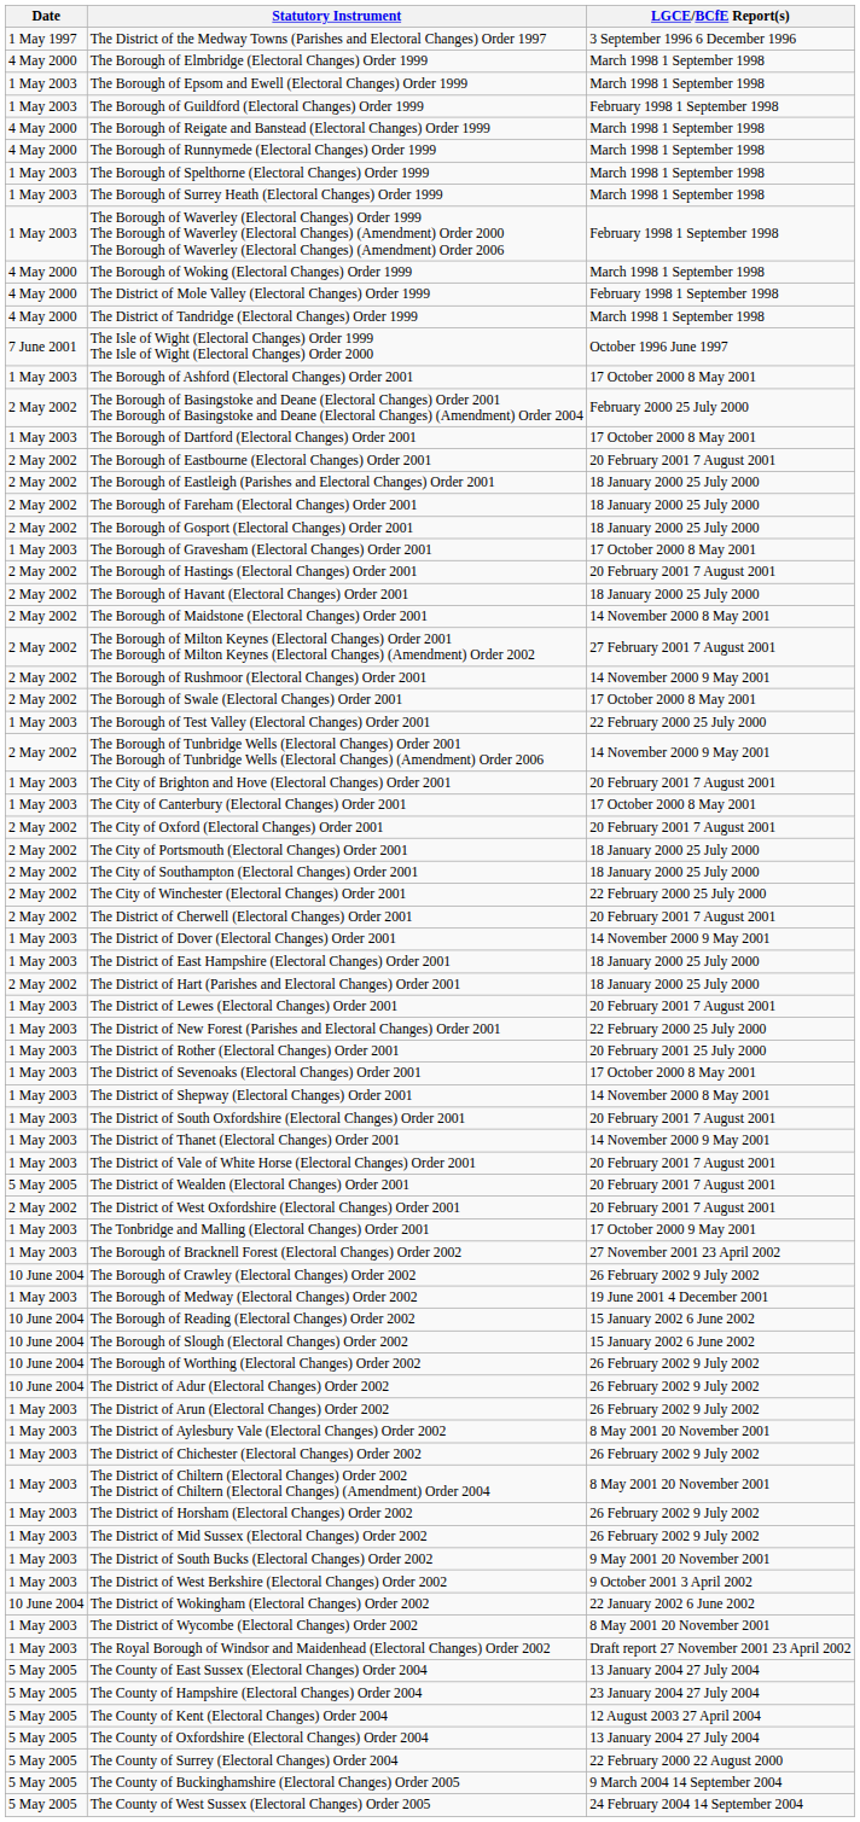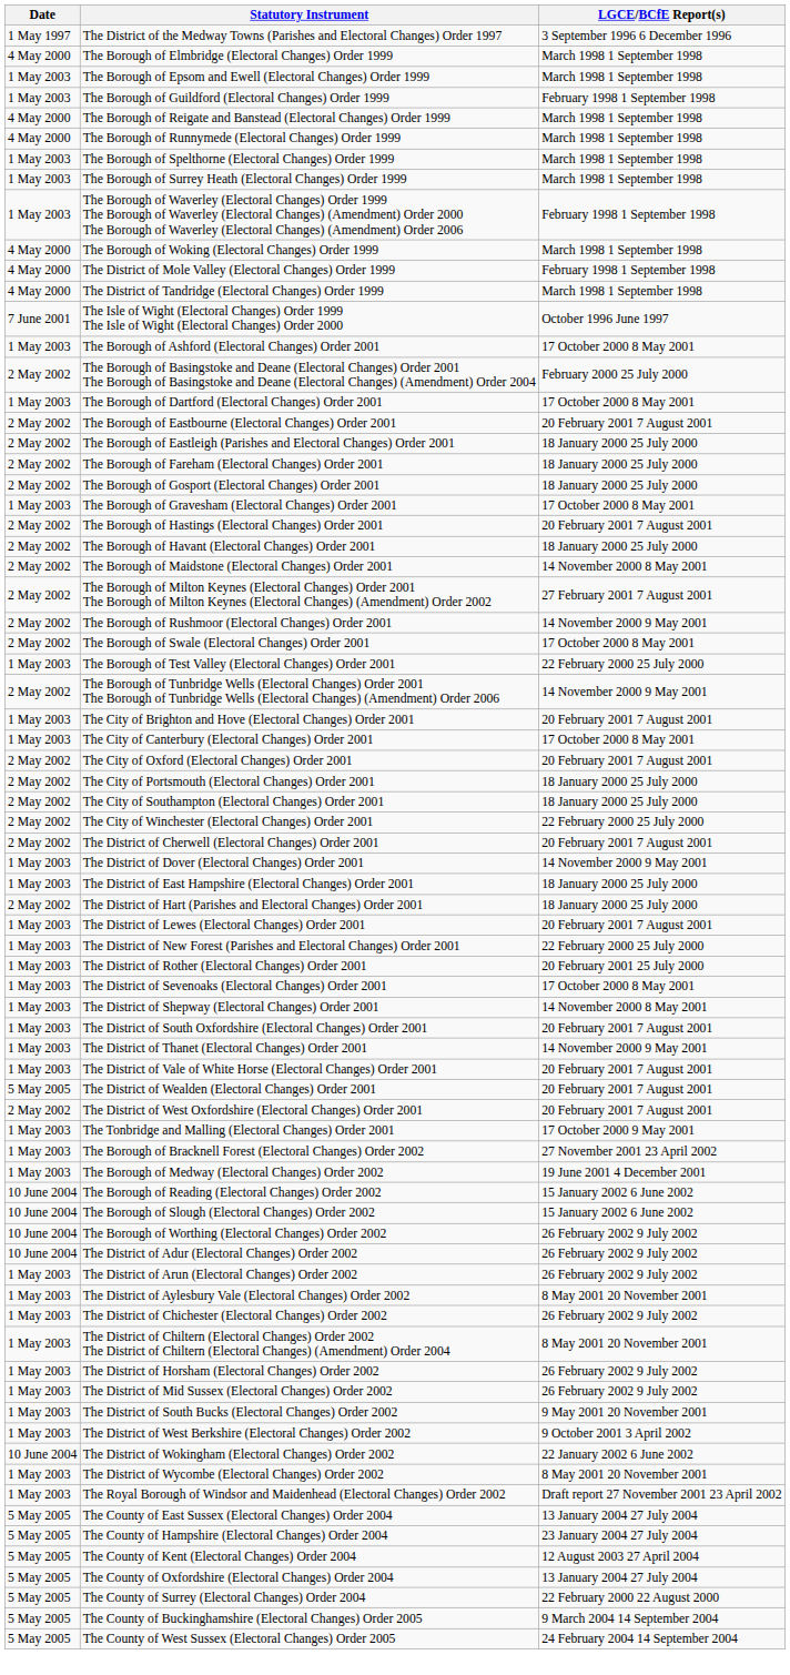 <table class="wikitable sortable">
 <tr>
 <th>Date</th>
 <th><a href='#'>Statutory Instrument</a></th>
 <th><a href='#'>LGCE</a>/<a href='#'>BCfE</a> Report(s)</th>
 </tr>
 <tr>
 <td>1 May 1997</td>
 <td>The District of the Medway Towns (Parishes and Electoral Changes) Order 1997</td>
 <td> 3 September 1996  6 December 1996</td>
 </tr>
 <tr>
 <td>4 May 2000</td>
 <td>The Borough of Elmbridge (Electoral Changes) Order 1999</td>
 <td> March 1998  1 September 1998</td>
 </tr>
 <tr>
 <td>1 May 2003</td>
 <td>The Borough of Epsom and Ewell (Electoral Changes) Order 1999</td>
 <td> March 1998  1 September 1998</td>
 </tr>
 <tr>
 <td>1 May 2003</td>
 <td>The Borough of Guildford (Electoral Changes) Order 1999</td>
 <td> February 1998  1 September 1998</td>
 </tr>
 <tr>
 <td>4 May 2000</td>
 <td>The Borough of Reigate and Banstead (Electoral Changes) Order 1999</td>
 <td> March 1998  1 September 1998</td>
 </tr>
 <tr>
 <td>4 May 2000</td>
 <td>The Borough of Runnymede (Electoral Changes) Order 1999</td>
 <td> March 1998  1 September 1998</td>
 </tr>
 <tr>
 <td>1 May 2003</td>
 <td>The Borough of Spelthorne (Electoral Changes) Order 1999</td>
 <td> March 1998  1 September 1998</td>
 </tr>
 <tr>
 <td>1 May 2003</td>
 <td>The Borough of Surrey Heath (Electoral Changes) Order 1999</td>
 <td> March 1998  1 September 1998</td>
 </tr>
 <tr>
 <td>1 May 2003</td>
 <td>The Borough of Waverley (Electoral Changes) Order 1999<br>The Borough of Waverley (Electoral Changes) (Amendment) Order 2000<br>The Borough of Waverley (Electoral Changes) (Amendment) Order 2006</td>
 <td> February 1998  1 September 1998</td>
 </tr>
 <tr>
 <td>4 May 2000</td>
 <td>The Borough of Woking (Electoral Changes) Order 1999</td>
 <td> March 1998  1 September 1998</td>
 </tr>
 <tr>
 <td>4 May 2000</td>
 <td>The District of Mole Valley (Electoral Changes) Order 1999</td>
 <td> February 1998  1 September 1998</td>
 </tr>
 <tr>
 <td>4 May 2000</td>
 <td>The District of Tandridge (Electoral Changes) Order 1999</td>
 <td> March 1998  1 September 1998</td>
 </tr>
 <tr>
 <td>7 June 2001</td>
 <td>The Isle of Wight (Electoral Changes) Order 1999<br>The Isle of Wight (Electoral Changes) Order 2000</td>
 <td> October 1996  June 1997</td>
 </tr>
 <tr>
 <td>1 May 2003</td>
 <td>The Borough of Ashford (Electoral Changes) Order 2001</td>
 <td> 17 October 2000  8 May 2001</td>
 </tr>
 <tr>
 <td>2 May 2002</td>
 <td>The Borough of Basingstoke and Deane (Electoral Changes) Order 2001<br>The Borough of Basingstoke and Deane (Electoral Changes) (Amendment) Order 2004</td>
 <td> February 2000  25 July 2000</td>
 </tr>
 <tr>
 <td>1 May 2003</td>
 <td>The Borough of Dartford (Electoral Changes) Order 2001</td>
 <td> 17 October 2000  8 May 2001</td>
 </tr>
 <tr>
 <td>2 May 2002</td>
 <td>The Borough of Eastbourne (Electoral Changes) Order 2001</td>
 <td> 20 February 2001  7 August 2001</td>
 </tr>
 <tr>
 <td>2 May 2002</td>
 <td>The Borough of Eastleigh (Parishes and Electoral Changes) Order 2001</td>
 <td> 18 January 2000  25 July 2000</td>
 </tr>
 <tr>
 <td>2 May 2002</td>
 <td>The Borough of Fareham (Electoral Changes) Order 2001</td>
 <td> 18 January 2000  25 July 2000</td>
 </tr>
 <tr>
 <td>2 May 2002</td>
 <td>The Borough of Gosport (Electoral Changes) Order 2001</td>
 <td> 18 January 2000  25 July 2000</td>
 </tr>
 <tr>
 <td>1 May 2003</td>
 <td>The Borough of Gravesham (Electoral Changes) Order 2001</td>
 <td> 17 October 2000  8 May 2001</td>
 </tr>
 <tr>
 <td>2 May 2002</td>
 <td>The Borough of Hastings (Electoral Changes) Order 2001</td>
 <td> 20 February 2001  7 August 2001</td>
 </tr>
 <tr>
 <td>2 May 2002</td>
 <td>The Borough of Havant (Electoral Changes) Order 2001</td>
 <td> 18 January 2000  25 July 2000</td>
 </tr>
 <tr>
 <td>2 May 2002</td>
 <td>The Borough of Maidstone (Electoral Changes) Order 2001</td>
 <td> 14 November 2000  8 May 2001</td>
 </tr>
 <tr>
 <td>2 May 2002</td>
 <td>The Borough of Milton Keynes (Electoral Changes) Order 2001<br>The Borough of Milton Keynes (Electoral Changes) (Amendment) Order 2002</td>
 <td> 27 February 2001  7 August 2001</td>
 </tr>
 <tr>
 <td>2 May 2002</td>
 <td>The Borough of Rushmoor (Electoral Changes) Order 2001</td>
 <td> 14 November 2000  9 May 2001</td>
 </tr>
 <tr>
 <td>2 May 2002</td>
 <td>The Borough of Swale (Electoral Changes) Order 2001</td>
 <td> 17 October 2000  8 May 2001</td>
 </tr>
 <tr>
 <td>1 May 2003</td>
 <td>The Borough of Test Valley (Electoral Changes) Order 2001</td>
 <td> 22 February 2000  25 July 2000</td>
 </tr>
 <tr>
 <td>2 May 2002</td>
 <td>The Borough of Tunbridge Wells (Electoral Changes) Order 2001<br>The Borough of Tunbridge Wells (Electoral Changes) (Amendment) Order 2006</td>
 <td> 14 November 2000  9 May 2001</td>
 </tr>
 <tr>
 <td>1 May 2003</td>
 <td>The City of Brighton and Hove (Electoral Changes) Order 2001</td>
 <td> 20 February 2001  7 August 2001</td>
 </tr>
 <tr>
 <td>1 May 2003</td>
 <td>The City of Canterbury (Electoral Changes) Order 2001</td>
 <td> 17 October 2000  8 May 2001</td>
 </tr>
 <tr>
 <td>2 May 2002</td>
 <td>The City of Oxford (Electoral Changes) Order 2001</td>
 <td> 20 February 2001  7 August 2001</td>
 </tr>
 <tr>
 <td>2 May 2002</td>
 <td>The City of Portsmouth (Electoral Changes) Order 2001</td>
 <td> 18 January 2000  25 July 2000</td>
 </tr>
 <tr>
 <td>2 May 2002</td>
 <td>The City of Southampton (Electoral Changes) Order 2001</td>
 <td> 18 January 2000  25 July 2000</td>
 </tr>
 <tr>
 <td>2 May 2002</td>
 <td>The City of Winchester (Electoral Changes) Order 2001</td>
 <td> 22 February 2000  25 July 2000</td>
 </tr>
 <tr>
 <td>2 May 2002</td>
 <td>The District of Cherwell (Electoral Changes) Order 2001</td>
 <td> 20 February 2001  7 August 2001</td>
 </tr>
 <tr>
 <td>1 May 2003</td>
 <td>The District of Dover (Electoral Changes) Order 2001</td>
 <td> 14 November 2000  9 May 2001</td>
 </tr>
 <tr>
 <td>1 May 2003</td>
 <td>The District of East Hampshire (Electoral Changes) Order 2001</td>
 <td> 18 January 2000  25 July 2000</td>
 </tr>
 <tr>
 <td>2 May 2002</td>
 <td>The District of Hart (Parishes and Electoral Changes) Order 2001</td>
 <td> 18 January 2000  25 July 2000</td>
 </tr>
 <tr>
 <td>1 May 2003</td>
 <td>The District of Lewes (Electoral Changes) Order 2001</td>
 <td> 20 February 2001  7 August 2001</td>
 </tr>
 <tr>
 <td>1 May 2003</td>
 <td>The District of New Forest (Parishes and Electoral Changes) Order 2001</td>
 <td> 22 February 2000  25 July 2000</td>
 </tr>
 <tr>
 <td>1 May 2003</td>
 <td>The District of Rother (Electoral Changes) Order 2001</td>
 <td> 20 February 2001  25 July 2000</td>
 </tr>
 <tr>
 <td>1 May 2003</td>
 <td>The District of Sevenoaks (Electoral Changes) Order 2001</td>
 <td> 17 October 2000  8 May 2001</td>
 </tr>
 <tr>
 <td>1 May 2003</td>
 <td>The District of Shepway (Electoral Changes) Order 2001</td>
 <td> 14 November 2000  8 May 2001</td>
 </tr>
 <tr>
 <td>1 May 2003</td>
 <td>The District of South Oxfordshire (Electoral Changes) Order 2001</td>
 <td> 20 February 2001  7 August 2001</td>
 </tr>
 <tr>
 <td>1 May 2003</td>
 <td>The District of Thanet (Electoral Changes) Order 2001</td>
 <td> 14 November 2000  9 May 2001</td>
 </tr>
 <tr>
 <td>1 May 2003</td>
 <td>The District of Vale of White Horse (Electoral Changes) Order 2001</td>
 <td> 20 February 2001  7 August 2001</td>
 </tr>
 <tr>
 <td>5 May 2005</td>
 <td>The District of Wealden (Electoral Changes) Order 2001</td>
 <td> 20 February 2001  7 August 2001</td>
 </tr>
 <tr>
 <td>2 May 2002</td>
 <td>The District of West Oxfordshire (Electoral Changes) Order 2001</td>
 <td> 20 February 2001  7 August 2001</td>
 </tr>
 <tr>
 <td>1 May 2003</td>
 <td>The Tonbridge and Malling (Electoral Changes) Order 2001</td>
 <td> 17 October 2000  9 May 2001</td>
 </tr>
 <tr>
 <td>1 May 2003</td>
 <td>The Borough of Bracknell Forest (Electoral Changes) Order 2002</td>
 <td> 27 November 2001  23 April 2002</td>
 </tr>
 <tr>
-<td>10 June 2004</td>
-<td>The Borough of Crawley (Electoral Changes) Order 2002</td>
-<td> 26 February 2002  9 July 2002</td>
-</tr>
-<tr>
 <td>1 May 2003</td>
 <td>The Borough of Medway (Electoral Changes) Order 2002</td>
 <td> 19 June 2001  4 December 2001</td>
 </tr>
 <tr>
 <td>10 June 2004</td>
 <td>The Borough of Reading (Electoral Changes) Order 2002</td>
 <td> 15 January 2002  6 June 2002</td>
 </tr>
 <tr>
 <td>10 June 2004</td>
 <td>The Borough of Slough (Electoral Changes) Order 2002</td>
 <td> 15 January 2002  6 June 2002</td>
 </tr>
 <tr>
 <td>10 June 2004</td>
 <td>The Borough of Worthing (Electoral Changes) Order 2002</td>
 <td> 26 February 2002  9 July 2002</td>
 </tr>
 <tr>
 <td>10 June 2004</td>
 <td>The District of Adur (Electoral Changes) Order 2002</td>
 <td> 26 February 2002  9 July 2002</td>
 </tr>
 <tr>
 <td>1 May 2003</td>
 <td>The District of Arun (Electoral Changes) Order 2002</td>
 <td> 26 February 2002  9 July 2002</td>
 </tr>
 <tr>
 <td>1 May 2003</td>
 <td>The District of Aylesbury Vale (Electoral Changes) Order 2002</td>
 <td> 8 May 2001  20 November 2001</td>
 </tr>
 <tr>
 <td>1 May 2003</td>
 <td>The District of Chichester (Electoral Changes) Order 2002</td>
 <td> 26 February 2002  9 July 2002</td>
 </tr>
 <tr>
 <td>1 May 2003</td>
 <td>The District of Chiltern (Electoral Changes) Order 2002<br>The District of Chiltern (Electoral Changes) (Amendment) Order 2004</td>
 <td> 8 May 2001  20 November 2001</td>
 </tr>
 <tr>
 <td>1 May 2003</td>
 <td>The District of Horsham (Electoral Changes) Order 2002</td>
 <td> 26 February 2002  9 July 2002</td>
 </tr>
 <tr>
 <td>1 May 2003</td>
 <td>The District of Mid Sussex (Electoral Changes) Order 2002</td>
 <td> 26 February 2002  9 July 2002</td>
 </tr>
 <tr>
 <td>1 May 2003</td>
 <td>The District of South Bucks (Electoral Changes) Order 2002</td>
 <td> 9 May 2001  20 November 2001</td>
 </tr>
 <tr>
 <td>1 May 2003</td>
 <td>The District of West Berkshire (Electoral Changes) Order 2002</td>
 <td> 9 October 2001  3 April 2002</td>
 </tr>
 <tr>
 <td>10 June 2004</td>
 <td>The District of Wokingham (Electoral Changes) Order 2002</td>
 <td> 22 January 2002  6 June 2002</td>
 </tr>
 <tr>
 <td>1 May 2003</td>
 <td>The District of Wycombe (Electoral Changes) Order 2002</td>
 <td> 8 May 2001  20 November 2001</td>
 </tr>
 <tr>
 <td>1 May 2003</td>
 <td>The Royal Borough of Windsor and Maidenhead (Electoral Changes) Order 2002</td>
 <td>Draft report 27 November 2001  23 April 2002</td>
 </tr>
 <tr>
 <td>5 May 2005</td>
 <td>The County of East Sussex (Electoral Changes) Order 2004</td>
 <td> 13 January 2004  27 July 2004</td>
 </tr>
 <tr>
 <td>5 May 2005</td>
 <td>The County of Hampshire (Electoral Changes) Order 2004</td>
 <td> 23 January 2004  27 July 2004</td>
 </tr>
 <tr>
 <td>5 May 2005</td>
 <td>The County of Kent (Electoral Changes) Order 2004</td>
 <td> 12 August 2003  27 April 2004</td>
 </tr>
 <tr>
 <td>5 May 2005</td>
 <td>The County of Oxfordshire (Electoral Changes) Order 2004</td>
 <td> 13 January 2004  27 July 2004</td>
 </tr>
 <tr>
 <td>5 May 2005</td>
 <td>The County of Surrey (Electoral Changes) Order 2004</td>
 <td> 22 February 2000  22 August 2000</td>
 </tr>
 <tr>
 <td>5 May 2005</td>
 <td>The County of Buckinghamshire (Electoral Changes) Order 2005</td>
 <td> 9 March 2004  14 September 2004</td>
 </tr>
 <tr>
 <td>5 May 2005</td>
 <td>The County of West Sussex (Electoral Changes) Order 2005</td>
 <td> 24 February 2004  14 September 2004</td>
 </tr>
 </table>
